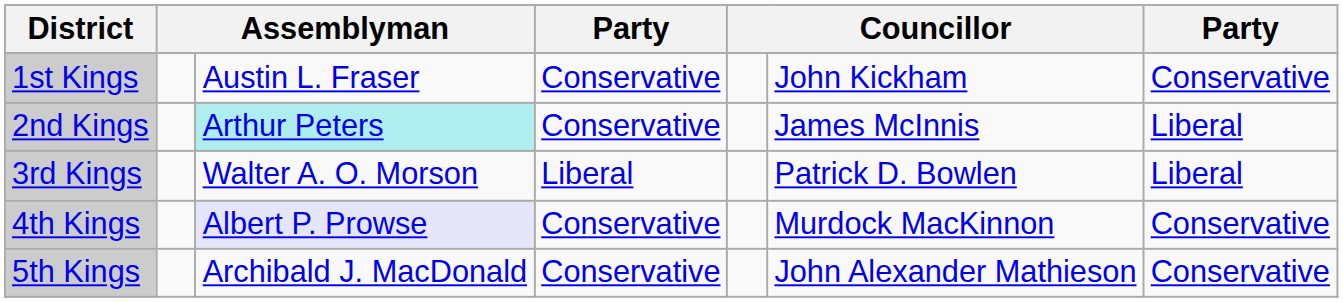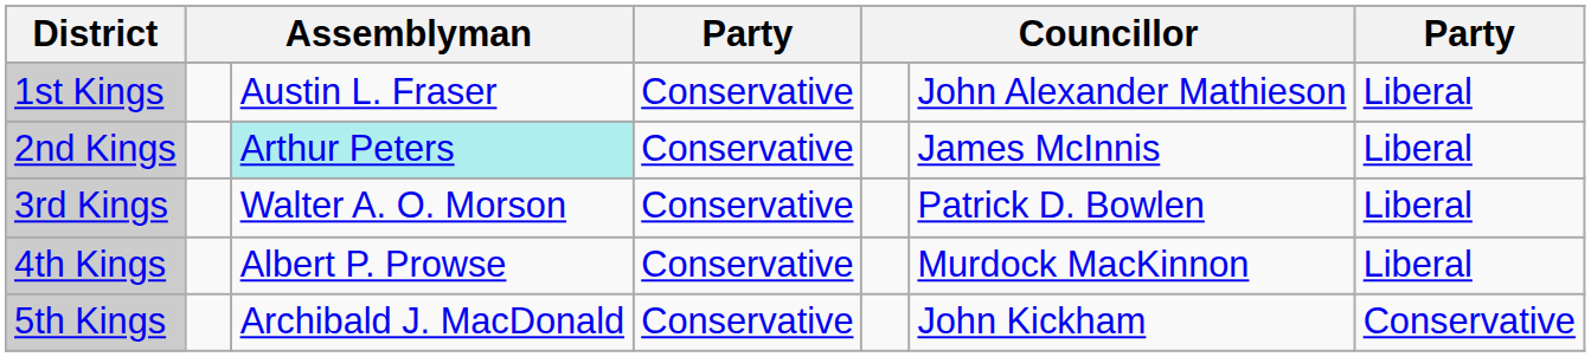 <table class="wikitable">
 <tr>
 <th>District</th>
 <th colspan="2">Assemblyman</th>
 <th>Party</th>
 <th colspan="2">Councillor</th>
 <th>Party</th>
 </tr>
 <tr>
 <td bgcolor="CCCCCC"><a href='#'>1st Kings</a></td>
 <td>   </td>
 <td><a href='#'>Austin L. Fraser</a></td>
 <td><a href='#'>Conservative</a></td>
 <td>   </td>
-<td><a href='#'>John Kickham</a></td>
-<td><a href='#'>Conservative</a></td>
+<td><a href='#'>John Alexander Mathieson</a></td>
+<td><a href='#'>Liberal</a></td>
 </tr>
 <tr>
 <td bgcolor="CCCCCC"><a href='#'>2nd Kings</a></td>
 <td>   </td>
 <td style="background: paleturquoise;"><a href='#'>Arthur Peters</a></td>
 <td><a href='#'>Conservative</a></td>
 <td>   </td>
 <td><a href='#'>James McInnis</a></td>
 <td><a href='#'>Liberal</a></td>
 </tr>
 <tr>
 <td bgcolor="CCCCCC"><a href='#'>3rd Kings</a></td>
 <td>   </td>
 <td><a href='#'>Walter A. O. Morson</a></td>
-<td><a href='#'>Liberal</a></td>
+<td><a href='#'>Conservative</a></td>
 <td>   </td>
 <td><a href='#'>Patrick D. Bowlen</a></td>
 <td><a href='#'>Liberal</a></td>
 </tr>
 <tr>
 <td bgcolor="CCCCCC"><a href='#'>4th Kings</a></td>
 <td>   </td>
-<td style="background: lavender;"><a href='#'>Albert P. Prowse</a></td>
+<td><a href='#'>Albert P. Prowse</a></td>
 <td><a href='#'>Conservative</a></td>
 <td>   </td>
 <td><a href='#'>Murdock MacKinnon</a></td>
-<td><a href='#'>Conservative</a></td>
+<td><a href='#'>Liberal</a></td>
 </tr>
 <tr>
 <td bgcolor="CCCCCC"><a href='#'>5th Kings</a></td>
 <td>   </td>
 <td><a href='#'>Archibald J. MacDonald</a></td>
 <td><a href='#'>Conservative</a></td>
 <td>   </td>
-<td><a href='#'>John Alexander Mathieson</a></td>
+<td><a href='#'>John Kickham</a></td>
 <td><a href='#'>Conservative</a></td>
 </tr>
 </table>
